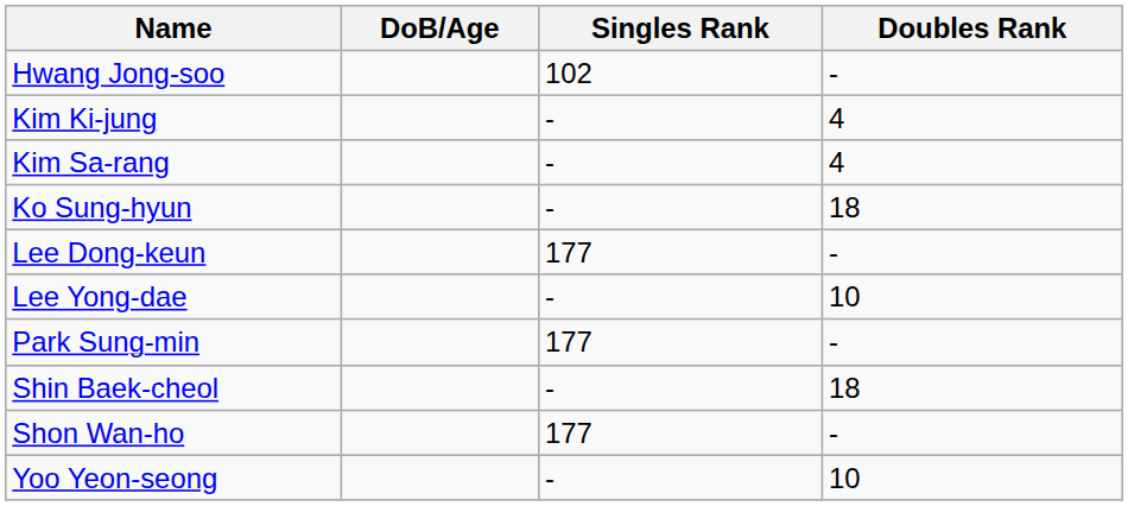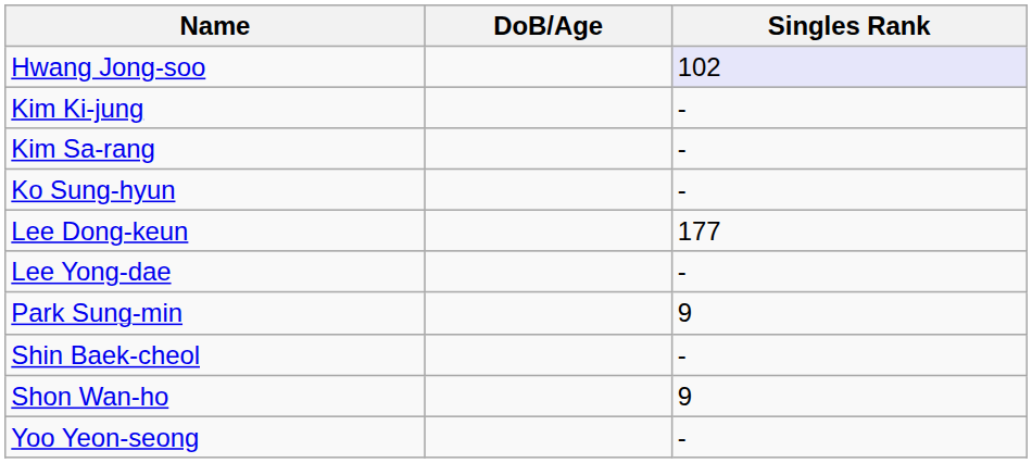 <table class="wikitable"  style="width:600px; font-size:95%;">
 <tr>
 <th align="left">Name</th>
 <th align="left">DoB/Age</th>
 <th align="left">Singles Rank</th>
-<th align="left">Doubles Rank</th>
 </tr>
 <tr>
 <td><a href='#'>Hwang Jong-soo</a></td>
 <td></td>
-<td>102</td>
-<td>-</td>
+<td style="background: lavender;">102</td>
 </tr>
 <tr>
 <td><a href='#'>Kim Ki-jung</a></td>
 <td></td>
 <td>-</td>
-<td>4</td>
 </tr>
 <tr>
 <td><a href='#'>Kim Sa-rang</a></td>
 <td></td>
 <td>-</td>
-<td>4</td>
 </tr>
 <tr>
 <td><a href='#'>Ko Sung-hyun</a></td>
 <td></td>
 <td>-</td>
-<td>18</td>
 </tr>
 <tr>
 <td><a href='#'>Lee Dong-keun</a></td>
 <td></td>
 <td>177</td>
-<td>-</td>
 </tr>
 <tr>
 <td><a href='#'>Lee Yong-dae</a></td>
 <td></td>
 <td>-</td>
-<td>10</td>
 </tr>
 <tr>
 <td><a href='#'>Park Sung-min</a></td>
 <td></td>
-<td>177</td>
-<td>-</td>
+<td>9</td>
 </tr>
 <tr>
 <td><a href='#'>Shin Baek-cheol</a></td>
 <td></td>
 <td>-</td>
-<td>18</td>
 </tr>
 <tr>
 <td><a href='#'>Shon Wan-ho</a></td>
 <td></td>
-<td>177</td>
-<td>-</td>
+<td>9</td>
 </tr>
 <tr>
 <td><a href='#'>Yoo Yeon-seong</a></td>
 <td></td>
 <td>-</td>
-<td>10</td>
 </tr>
 </table>
